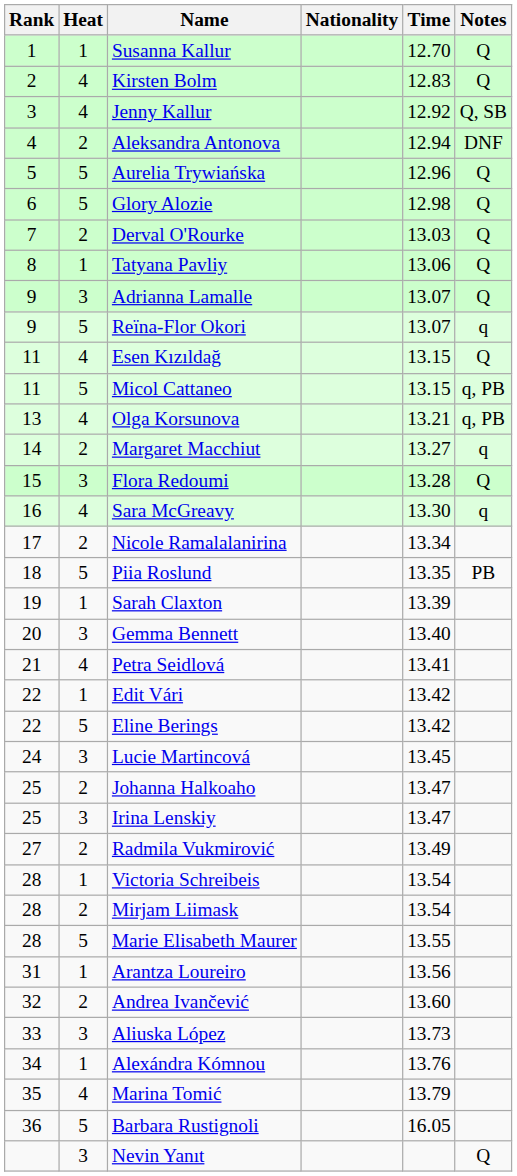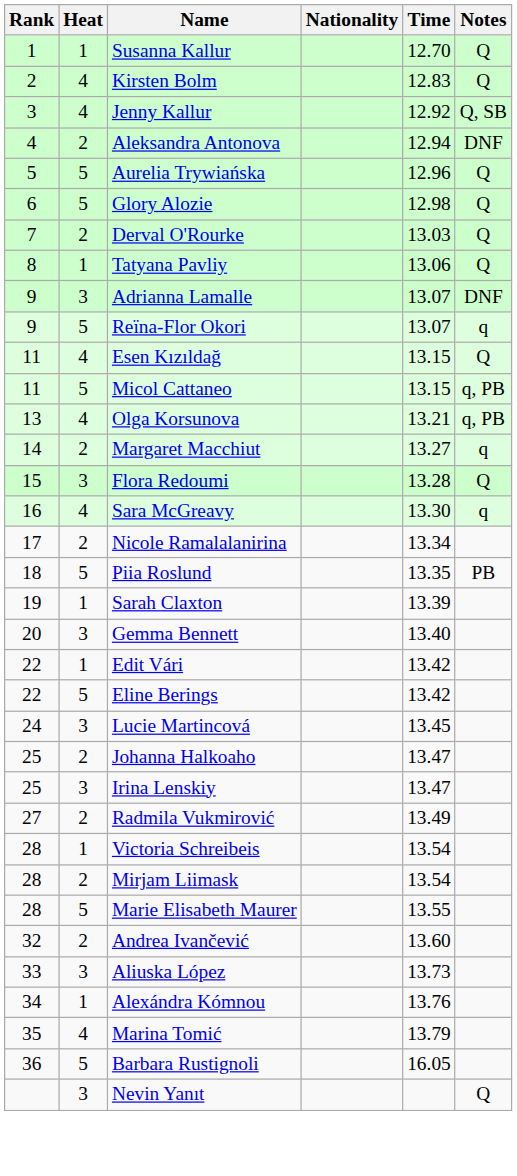 <table class="wikitable sortable" style="text-align:center">
 <tr>
 <th>Rank</th>
 <th>Heat</th>
 <th>Name</th>
 <th>Nationality</th>
 <th>Time</th>
 <th>Notes</th>
 </tr>
 <tr bgcolor=ccffcc>
 <td>1</td>
 <td>1</td>
 <td align=left><a href='#'>Susanna Kallur</a></td>
 <td align=left></td>
 <td>12.70</td>
 <td>Q</td>
 </tr>
 <tr bgcolor=ccffcc>
 <td>2</td>
 <td>4</td>
 <td align=left><a href='#'>Kirsten Bolm</a></td>
 <td align=left></td>
 <td>12.83</td>
 <td>Q</td>
 </tr>
 <tr bgcolor=ccffcc>
 <td>3</td>
 <td>4</td>
 <td align=left><a href='#'>Jenny Kallur</a></td>
 <td align=left></td>
 <td>12.92</td>
 <td>Q, SB</td>
 </tr>
 <tr bgcolor=ccffcc>
 <td>4</td>
 <td>2</td>
 <td align=left><a href='#'>Aleksandra Antonova</a></td>
 <td align=left></td>
 <td>12.94</td>
 <td>DNF</td>
 </tr>
 <tr bgcolor=ccffcc>
 <td>5</td>
 <td>5</td>
 <td align=left><a href='#'>Aurelia Trywiańska</a></td>
 <td align=left></td>
 <td>12.96</td>
 <td>Q</td>
 </tr>
 <tr bgcolor=ccffcc>
 <td>6</td>
 <td>5</td>
 <td align=left><a href='#'>Glory Alozie</a></td>
 <td align=left></td>
 <td>12.98</td>
 <td>Q</td>
 </tr>
 <tr bgcolor=ccffcc>
 <td>7</td>
 <td>2</td>
 <td align=left><a href='#'>Derval O'Rourke</a></td>
 <td align=left></td>
 <td>13.03</td>
 <td>Q</td>
 </tr>
 <tr bgcolor=ccffcc>
 <td>8</td>
 <td>1</td>
 <td align=left><a href='#'>Tatyana Pavliy</a></td>
 <td align=left></td>
 <td>13.06</td>
 <td>Q</td>
 </tr>
 <tr bgcolor=ccffcc>
 <td>9</td>
 <td>3</td>
 <td align=left><a href='#'>Adrianna Lamalle</a></td>
 <td align=left></td>
 <td>13.07</td>
-<td>Q</td>
+<td>DNF</td>
 </tr>
 <tr bgcolor=ddffdd>
 <td>9</td>
 <td>5</td>
 <td align=left><a href='#'>Reïna-Flor Okori</a></td>
 <td align=left></td>
 <td>13.07</td>
 <td>q</td>
 </tr>
 <tr bgcolor=ddffdd>
 <td>11</td>
 <td>4</td>
 <td align=left><a href='#'>Esen Kızıldağ</a></td>
 <td align=left></td>
 <td>13.15</td>
 <td>Q</td>
 </tr>
 <tr bgcolor=ddffdd>
 <td>11</td>
 <td>5</td>
 <td align=left><a href='#'>Micol Cattaneo</a></td>
 <td align=left></td>
 <td>13.15</td>
 <td>q, PB</td>
 </tr>
 <tr bgcolor=ddffdd>
 <td>13</td>
 <td>4</td>
 <td align=left><a href='#'>Olga Korsunova</a></td>
 <td align=left></td>
 <td>13.21</td>
 <td>q, PB</td>
 </tr>
 <tr bgcolor=ddffdd>
 <td>14</td>
 <td>2</td>
 <td align=left><a href='#'>Margaret Macchiut</a></td>
 <td align=left></td>
 <td>13.27</td>
 <td>q</td>
 </tr>
 <tr bgcolor=ccffcc>
 <td>15</td>
 <td>3</td>
 <td align=left><a href='#'>Flora Redoumi</a></td>
 <td align=left></td>
 <td>13.28</td>
 <td>Q</td>
 </tr>
 <tr bgcolor=ddffdd>
 <td>16</td>
 <td>4</td>
 <td align=left><a href='#'>Sara McGreavy</a></td>
 <td align=left></td>
 <td>13.30</td>
 <td>q</td>
 </tr>
 <tr>
 <td>17</td>
 <td>2</td>
 <td align=left><a href='#'>Nicole Ramalalanirina</a></td>
 <td align=left></td>
 <td>13.34</td>
 <td></td>
 </tr>
 <tr>
 <td>18</td>
 <td>5</td>
 <td align=left><a href='#'>Piia Roslund</a></td>
 <td align=left></td>
 <td>13.35</td>
 <td>PB</td>
 </tr>
 <tr>
 <td>19</td>
 <td>1</td>
 <td align=left><a href='#'>Sarah Claxton</a></td>
 <td align=left></td>
 <td>13.39</td>
 <td></td>
 </tr>
 <tr>
 <td>20</td>
 <td>3</td>
 <td align=left><a href='#'>Gemma Bennett</a></td>
 <td align=left></td>
 <td>13.40</td>
 <td></td>
 </tr>
 <tr>
-<td>21</td>
-<td>4</td>
-<td align=left><a href='#'>Petra Seidlová</a></td>
-<td align=left></td>
-<td>13.41</td>
-<td></td>
-</tr>
-<tr>
 <td>22</td>
 <td>1</td>
 <td align=left><a href='#'>Edit Vári</a></td>
 <td align=left></td>
 <td>13.42</td>
 <td></td>
 </tr>
 <tr>
 <td>22</td>
 <td>5</td>
 <td align=left><a href='#'>Eline Berings</a></td>
 <td align=left></td>
 <td>13.42</td>
 <td></td>
 </tr>
 <tr>
 <td>24</td>
 <td>3</td>
 <td align=left><a href='#'>Lucie Martincová</a></td>
 <td align=left></td>
 <td>13.45</td>
 <td></td>
 </tr>
 <tr>
 <td>25</td>
 <td>2</td>
 <td align=left><a href='#'>Johanna Halkoaho</a></td>
 <td align=left></td>
 <td>13.47</td>
 <td></td>
 </tr>
 <tr>
 <td>25</td>
 <td>3</td>
 <td align=left><a href='#'>Irina Lenskiy</a></td>
 <td align=left></td>
 <td>13.47</td>
 <td></td>
 </tr>
 <tr>
 <td>27</td>
 <td>2</td>
 <td align=left><a href='#'>Radmila Vukmirović</a></td>
 <td align=left></td>
 <td>13.49</td>
 <td></td>
 </tr>
 <tr>
 <td>28</td>
 <td>1</td>
 <td align=left><a href='#'>Victoria Schreibeis</a></td>
 <td align=left></td>
 <td>13.54</td>
 <td></td>
 </tr>
 <tr>
 <td>28</td>
 <td>2</td>
 <td align=left><a href='#'>Mirjam Liimask</a></td>
 <td align=left></td>
 <td>13.54</td>
 <td></td>
 </tr>
 <tr>
 <td>28</td>
 <td>5</td>
 <td align=left><a href='#'>Marie Elisabeth Maurer</a></td>
 <td align=left></td>
 <td>13.55</td>
 <td></td>
 </tr>
 <tr>
-<td>31</td>
-<td>1</td>
-<td align=left><a href='#'>Arantza Loureiro</a></td>
-<td align=left></td>
-<td>13.56</td>
-<td></td>
-</tr>
-<tr>
 <td>32</td>
 <td>2</td>
 <td align=left><a href='#'>Andrea Ivančević</a></td>
 <td align=left></td>
 <td>13.60</td>
 <td></td>
 </tr>
 <tr>
 <td>33</td>
 <td>3</td>
 <td align=left><a href='#'>Aliuska López</a></td>
 <td align=left></td>
 <td>13.73</td>
 <td></td>
 </tr>
 <tr>
 <td>34</td>
 <td>1</td>
 <td align=left><a href='#'>Alexándra Kómnou</a></td>
 <td align=left></td>
 <td>13.76</td>
 <td></td>
 </tr>
 <tr>
 <td>35</td>
 <td>4</td>
 <td align=left><a href='#'>Marina Tomić</a></td>
 <td align=left></td>
 <td>13.79</td>
 <td></td>
 </tr>
 <tr>
 <td>36</td>
 <td>5</td>
 <td align=left><a href='#'>Barbara Rustignoli</a></td>
 <td align=left></td>
 <td>16.05</td>
 <td></td>
 </tr>
 <tr>
 <td></td>
 <td>3</td>
 <td align=left><a href='#'>Nevin Yanıt</a></td>
 <td align=left></td>
 <td></td>
 <td>Q</td>
 </tr>
 </table>
